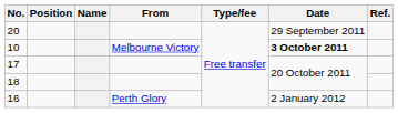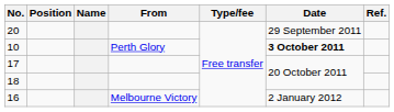 <table class="wikitable plainrowheaders sortable" style="text-align:center; text-align:left">
 <tr>
 <th>No.</th>
 <th>Position</th>
 <th>Name</th>
 <th>From</th>
 <th>Type/fee</th>
 <th>Date</th>
 <th>Ref.</th>
 </tr>
 <tr>
 <td>20</td>
 <td></td>
 <th scope="row"></th>
 <td></td>
 <td rowspan="5"><a href='#'>Free transfer</a></td>
 <td>29 September 2011</td>
 <td></td>
 </tr>
 <tr>
 <td>10</td>
 <td></td>
 <th scope="row"></th>
-<td><a href='#'>Melbourne Victory</a></td>
+<td><a href='#'>Perth Glory</a></td>
 <td><strong>3 October 2011</strong></td>
 <td></td>
 </tr>
 <tr>
 <td>17</td>
 <td></td>
 <th scope="row"></th>
 <td></td>
 <td rowspan="2">20 October 2011</td>
 <td></td>
 </tr>
 <tr>
 <td>18</td>
 <td></td>
 <th scope="row"></th>
 <td></td>
 <td></td>
 </tr>
 <tr>
 <td>16</td>
 <td></td>
 <th scope="row"></th>
-<td><a href='#'>Perth Glory</a></td>
+<td><a href='#'>Melbourne Victory</a></td>
 <td>2 January 2012</td>
 <td></td>
 </tr>
 </table>
